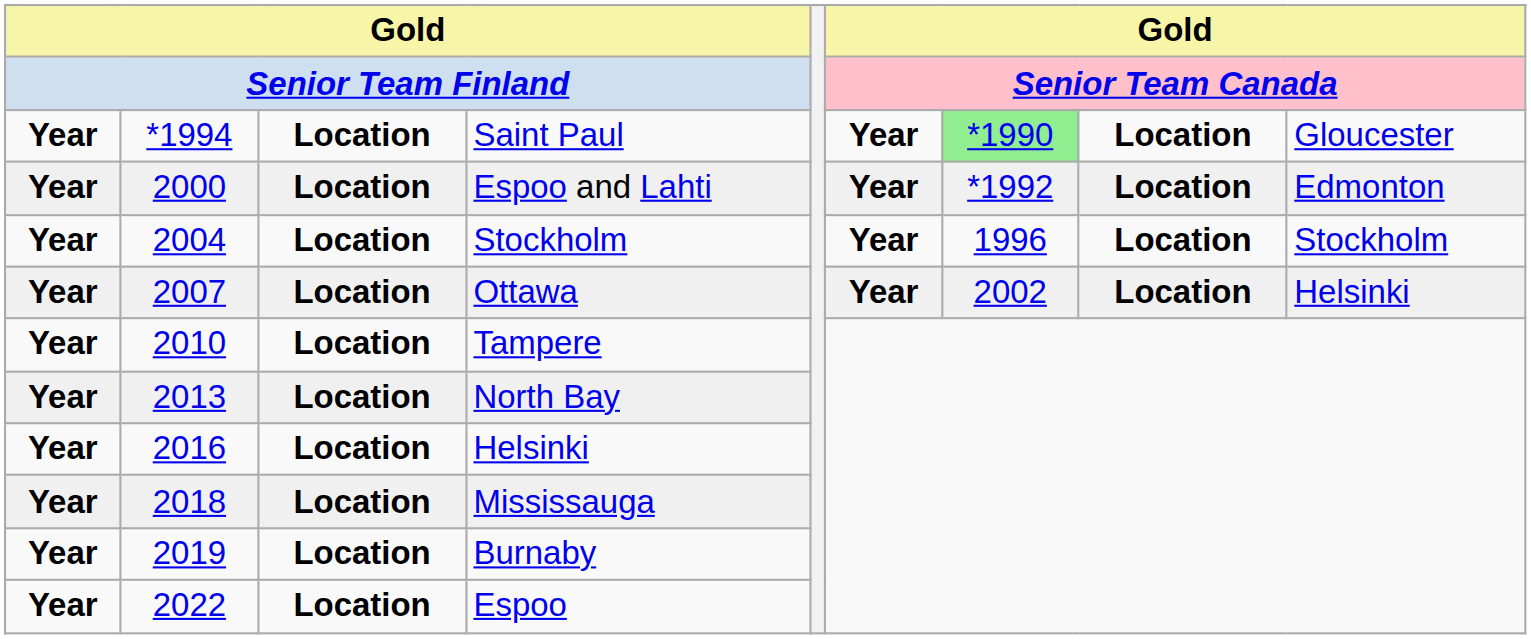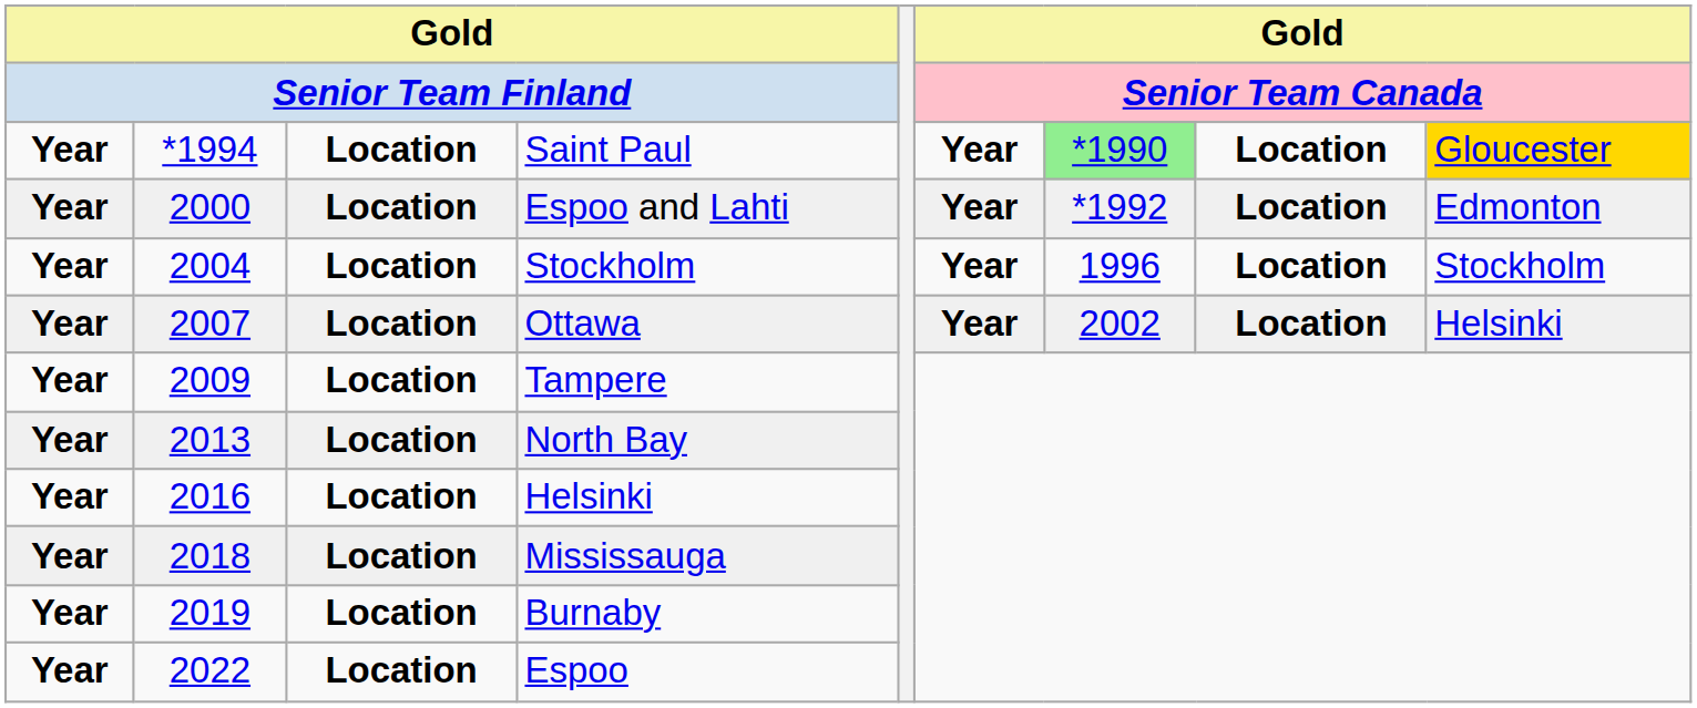 <table class="wikitable" style="text-align:center;">
 <tr>
 <th colspan=4 style="background:#f7f6a8;"><strong>Gold</strong></th>
 <th width=1% rowspan=20 bgcolor=ffffff></th>
 <th colspan=4 style="background:#f7f6a8;"><strong>Gold</strong></th>
 </tr>
 <tr>
 <td colspan=4 bgcolor=CEE0F> <strong><em><a href='#'>Senior Team Finland</a></em></strong></td>
 <td colspan=4 bgcolor=pink> <strong><em><a href='#'>Senior Team Canada</a></em></strong></td>
 </tr>
 <tr>
 <td><strong>Year</strong></td>
 <td><a href='#'>*1994</a></td>
 <td><strong>Location</strong></td>
 <td align=left> <a href='#'>Saint Paul</a></td>
 <td><strong>Year</strong></td>
 <td style="background: lightgreen;"><a href='#'>*1990</a></td>
 <td><strong>Location</strong></td>
-<td align=left> <a href='#'>Gloucester</a></td>
+<td align=left style="background: gold;"> <a href='#'>Gloucester</a></td>
 </tr>
 <tr bgcolor="#f0f0f0">
 <td><strong>Year</strong></td>
 <td><a href='#'>2000</a></td>
 <td><strong>Location</strong></td>
 <td align=left> <a href='#'>Espoo</a> and <a href='#'>Lahti</a></td>
 <td><strong>Year</strong></td>
 <td><a href='#'>*1992</a></td>
 <td><strong>Location</strong></td>
 <td align=left> <a href='#'>Edmonton</a></td>
 </tr>
 <tr>
 <td><strong>Year</strong></td>
 <td><a href='#'>2004</a></td>
 <td><strong>Location</strong></td>
 <td align=left> <a href='#'>Stockholm</a></td>
 <td><strong>Year</strong></td>
 <td><a href='#'>1996</a></td>
 <td><strong>Location</strong></td>
 <td align=left> <a href='#'>Stockholm</a></td>
 </tr>
 <tr bgcolor="#f0f0f0">
 <td><strong>Year</strong></td>
 <td><a href='#'>2007</a></td>
 <td><strong>Location</strong></td>
 <td align=left> <a href='#'>Ottawa</a></td>
 <td><strong>Year</strong></td>
 <td><a href='#'>2002</a></td>
 <td><strong>Location</strong></td>
 <td align=left> <a href='#'>Helsinki</a></td>
 </tr>
 <tr>
 <td><strong>Year</strong></td>
-<td><a href='#'>2010</a></td>
+<td><a href='#'>2009</a></td>
 <td><strong>Location</strong></td>
 <td align=left> <a href='#'>Tampere</a></td>
 </tr>
 <tr bgcolor="#f0f0f0">
 <td><strong>Year</strong></td>
 <td><a href='#'>2013</a></td>
 <td><strong>Location</strong></td>
 <td align=left> <a href='#'>North Bay</a></td>
 </tr>
 <tr>
 <td><strong>Year</strong></td>
 <td><a href='#'>2016</a></td>
 <td><strong>Location</strong></td>
 <td align=left> <a href='#'>Helsinki</a></td>
 </tr>
 <tr bgcolor="#f0f0f0">
 <td><strong>Year</strong></td>
 <td><a href='#'>2018</a></td>
 <td><strong>Location</strong></td>
 <td align=left> <a href='#'>Mississauga</a></td>
 </tr>
 <tr>
 <td><strong>Year</strong></td>
 <td><a href='#'>2019</a></td>
 <td><strong>Location</strong></td>
 <td align=left> <a href='#'>Burnaby</a></td>
 </tr>
 <tr>
 <td><strong>Year</strong></td>
 <td><a href='#'>2022</a></td>
 <td><strong>Location</strong></td>
 <td align=left> <a href='#'>Espoo</a></td>
 </tr>
 </table>
